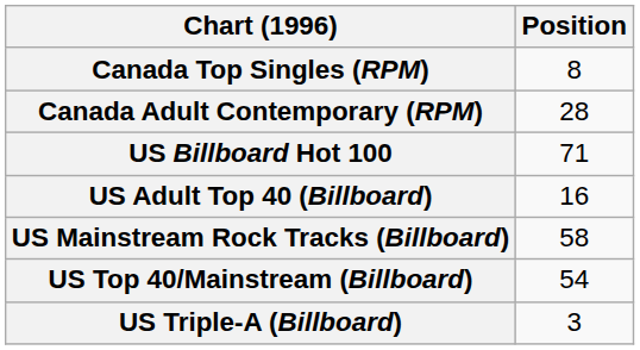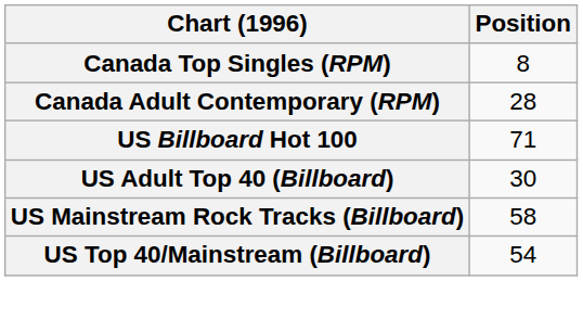 <table class="wikitable sortable plainrowheaders" style="text-align:center">
 <tr>
 <th scope="col">Chart (1996)</th>
 <th scope="col">Position</th>
 </tr>
 <tr>
 <th scope="row">Canada Top Singles (<em>RPM</em>)</th>
 <td>8</td>
 </tr>
 <tr>
 <th scope="row">Canada Adult Contemporary (<em>RPM</em>)</th>
 <td>28</td>
 </tr>
 <tr>
 <th scope="row">US <em>Billboard</em> Hot 100</th>
 <td>71</td>
 </tr>
 <tr>
 <th scope="row">US Adult Top 40 (<em>Billboard</em>)</th>
-<td>16</td>
+<td>30</td>
 </tr>
 <tr>
 <th scope="row">US Mainstream Rock Tracks (<em>Billboard</em>)</th>
 <td>58</td>
 </tr>
 <tr>
 <th scope="row">US Top 40/Mainstream (<em>Billboard</em>)</th>
 <td>54</td>
 </tr>
-<tr>
-<th scope="row">US Triple-A (<em>Billboard</em>)</th>
-<td>3</td>
-</tr>
 </table>
